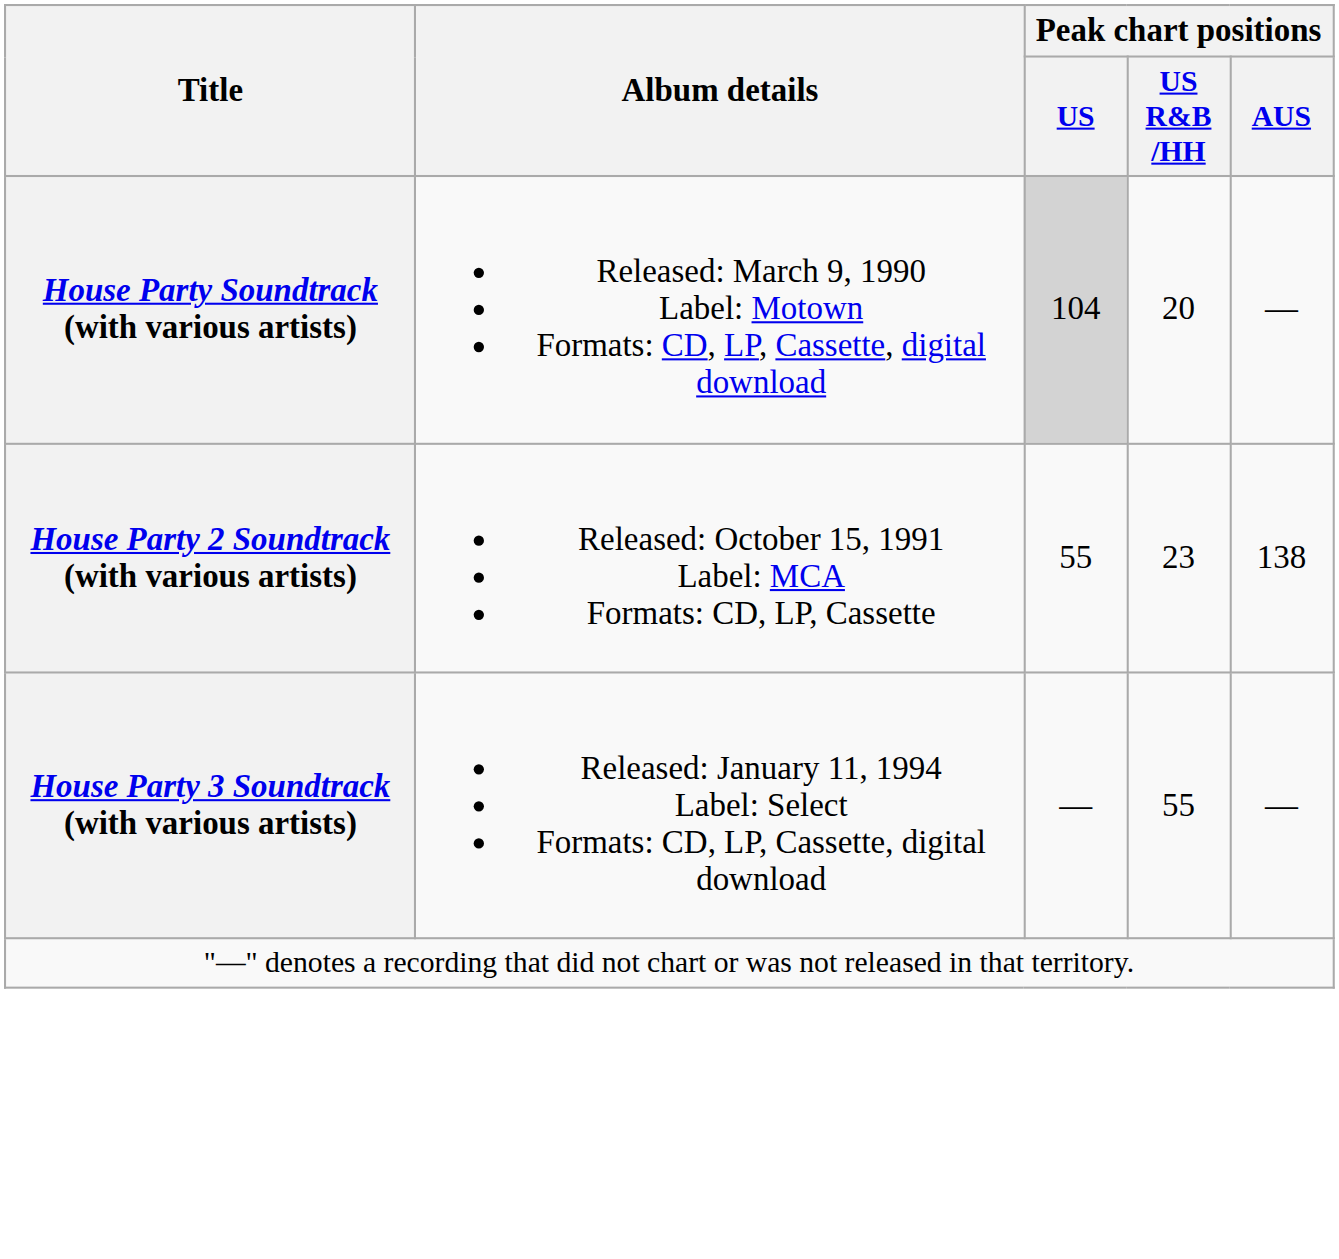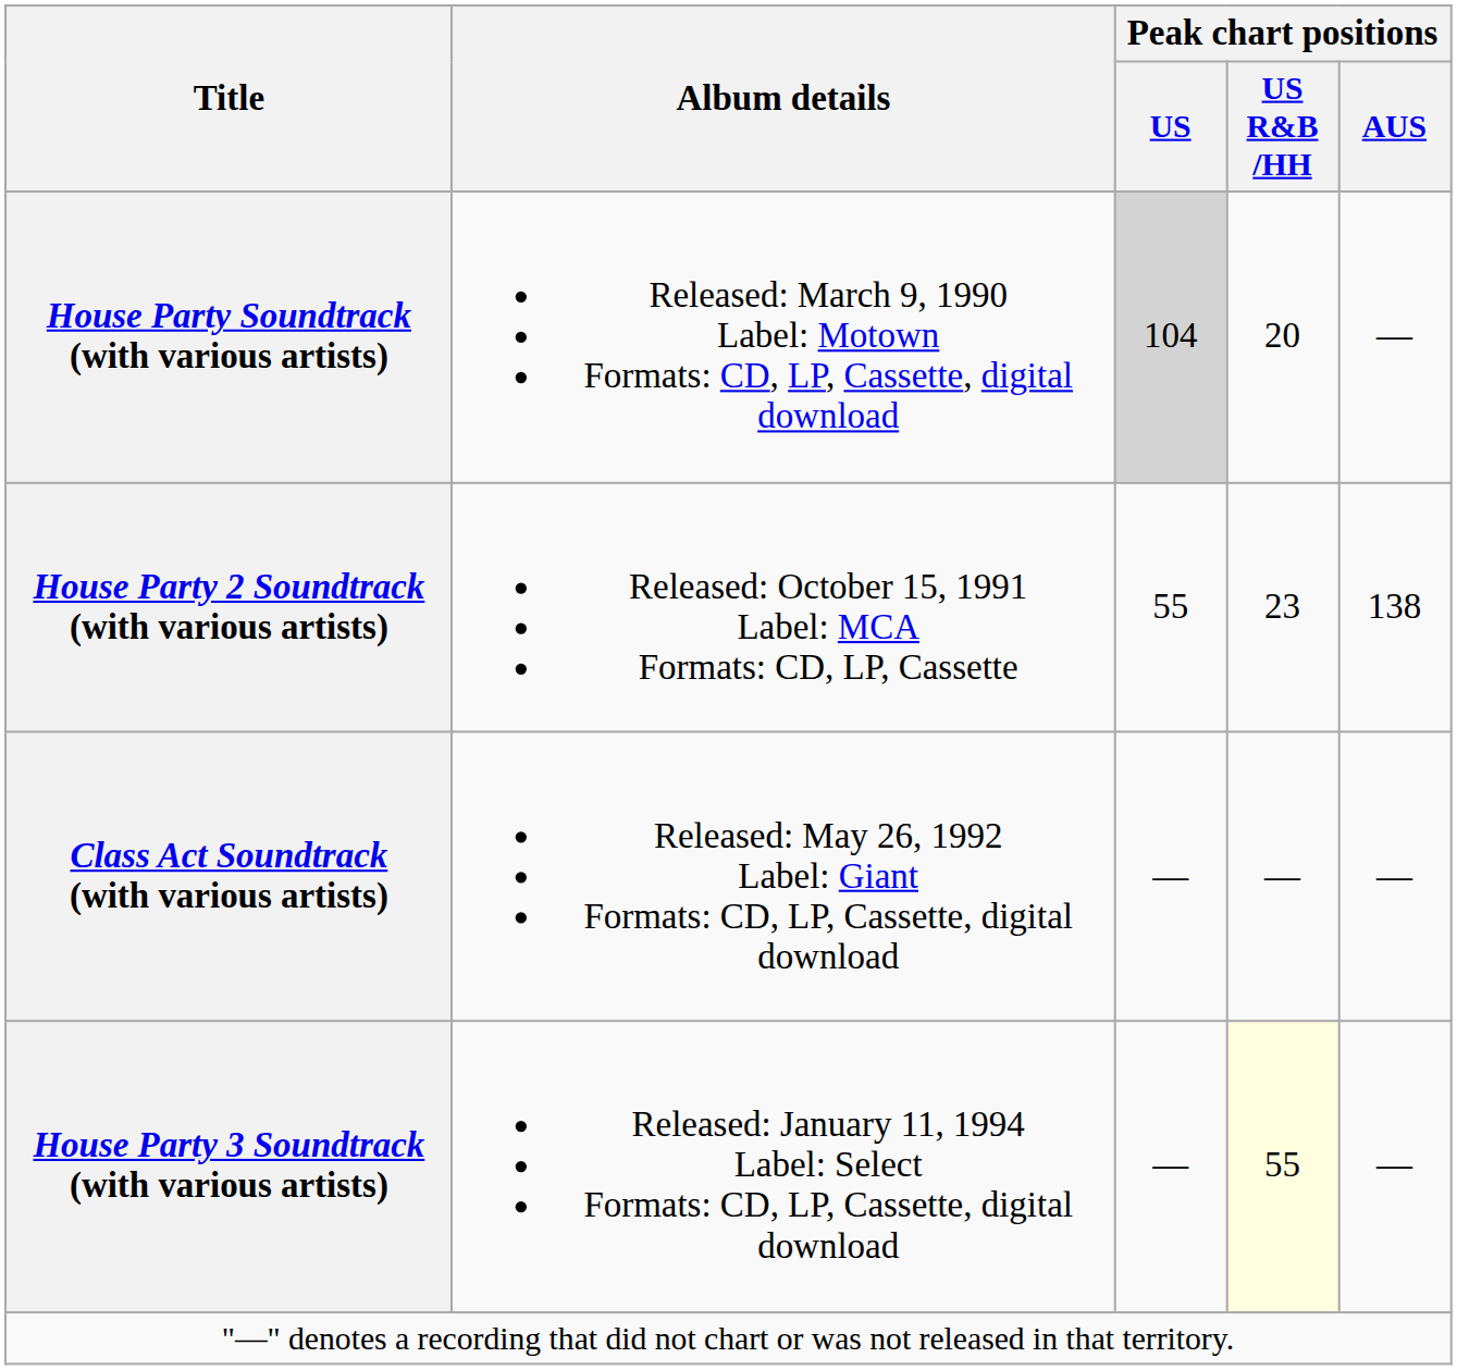 <table class="wikitable plainrowheaders" style="text-align:center;">
 <tr>
 <th scope="col" rowspan="2" style="width:12em;">Title</th>
 <th scope="col" rowspan="2" style="width:18em;">Album details</th>
 <th scope="col" colspan="3">Peak chart positions</th>
 </tr>
 <tr>
 <th scope="col" style="width:3em;font-size:90%;"><a href='#'>US</a><br></th>
 <th scope="col" style="width:3em;font-size:90%;"><a href='#'>US<br>R&B<br>/HH</a><br></th>
 <th scope="col" style="width:3em;font-size:90%;"><a href='#'>AUS</a><br></th>
 </tr>
 <tr>
 <th scope="row"><em><a href='#'>House Party Soundtrack</a></em><br><span>(with various artists)</span></th>
 <td><br><ul><li>Released: March 9, 1990</li><li>Label: <a href='#'>Motown</a></li><li>Formats: <a href='#'>CD</a>, <a href='#'>LP</a>, <a href='#'>Cassette</a>, <a href='#'>digital download</a></li></ul></td>
 <td align="center" style="background: lightgrey;">104</td>
 <td align="center">20</td>
 <td align="center">—</td>
 </tr>
 <tr>
 <th scope="row"><em><a href='#'>House Party 2 Soundtrack</a></em><br><span>(with various artists)</span></th>
 <td><br><ul><li>Released: October 15, 1991</li><li>Label: <a href='#'>MCA</a></li><li>Formats: CD, LP, Cassette</li></ul></td>
 <td align="center">55</td>
 <td align="center">23</td>
 <td align="center">138</td>
 </tr>
 <tr>
+<th scope="row"><em><a href='#'>Class Act Soundtrack</a></em><br><span>(with various artists)</span></th>
+<td><br><ul><li>Released: May 26, 1992</li><li>Label: <a href='#'>Giant</a></li><li>Formats: CD, LP, Cassette, digital download</li></ul></td>
+<td align="center">—</td>
+<td align="center">—</td>
+<td align="center">—</td>
+</tr>
+<tr>
 <th scope="row"><em><a href='#'>House Party 3 Soundtrack</a></em><br><span>(with various artists)</span></th>
 <td><br><ul><li>Released: January 11, 1994</li><li>Label: Select</li><li>Formats: CD, LP, Cassette, digital download</li></ul></td>
 <td align="center">—</td>
-<td align="center">55</td>
+<td align="center" style="background: lightyellow;">55</td>
 <td align="center">—</td>
 </tr>
 <tr>
 <td colspan="5" style="font-size:90%">"—" denotes a recording that did not chart or was not released in that territory.</td>
 </tr>
 </table>
